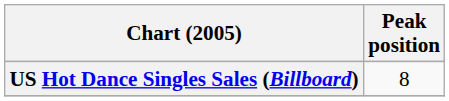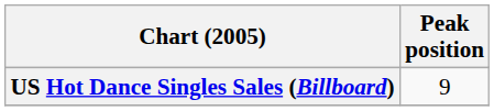 <table class="wikitable sortable plainrowheaders" style="text-align:center">
 <tr>
 <th scope="col">Chart (2005)</th>
 <th scope="col">Peak<br> position</th>
 </tr>
 <tr>
 </tr>
 <tr>
 <th scope="row">US <a href='#'>Hot Dance Singles Sales</a> (<a href='#'><em>Billboard</em></a>)</th>
-<td>8</td>
+<td>9</td>
 </tr>
 <tr>
 </tr>
 </table>
